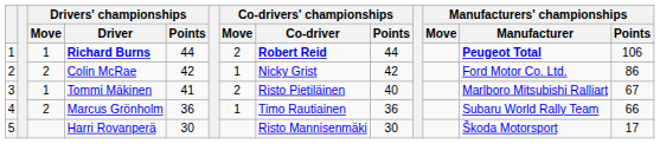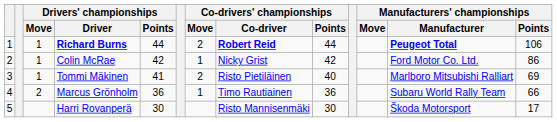 <table class="wikitable" style="font-size:85%;">
 <tr>
 <th rowspan="2"></th>
 <th rowspan="7" style="width:5px;"></th>
 <th colspan="3">Drivers' championships</th>
 <th rowspan="7" style="width:5px;"></th>
 <th colspan="3" nowrap>Co-drivers' championships</th>
 <th rowspan="7" style="width:5px;"></th>
 <th colspan="3" nowrap>Manufacturers' championships</th>
 </tr>
 <tr>
 <th>Move</th>
 <th>Driver</th>
 <th>Points</th>
 <th>Move</th>
 <th>Co-driver</th>
 <th>Points</th>
 <th>Move</th>
 <th>Manufacturer</th>
 <th>Points</th>
 </tr>
 <tr>
 <td align="center">1</td>
 <td align="center"> 1</td>
 <td> <strong><a href='#'>Richard Burns</a></strong></td>
 <td align="center">44</td>
 <td align="center"> 2</td>
 <td> <strong><a href='#'>Robert Reid</a></strong></td>
 <td align="center">44</td>
 <td align="center"></td>
 <td> <strong><a href='#'>Peugeot Total</a></strong></td>
 <td align="center">106</td>
 </tr>
 <tr>
 <td align="center">2</td>
-<td align="center"> 2</td>
+<td align="center"> 1</td>
 <td> <a href='#'>Colin McRae</a></td>
 <td align="center">42</td>
 <td align="center"> 1</td>
 <td> <a href='#'>Nicky Grist</a></td>
 <td align="center">42</td>
 <td align="center"></td>
 <td> <a href='#'>Ford Motor Co. Ltd.</a></td>
 <td align="center">86</td>
 </tr>
 <tr>
 <td align="center">3</td>
 <td align="center"> 1</td>
 <td> <a href='#'>Tommi Mäkinen</a></td>
 <td align="center">41</td>
 <td align="center"> 2</td>
 <td> <a href='#'>Risto Pietiläinen</a></td>
 <td align="center">40</td>
 <td align="center"></td>
 <td> <a href='#'>Marlboro Mitsubishi Ralliart</a></td>
-<td align="center">67</td>
+<td align="center">69</td>
 </tr>
 <tr>
 <td align="center">4</td>
 <td align="center"> 2</td>
 <td> <a href='#'>Marcus Grönholm</a></td>
 <td align="center">36</td>
 <td align="center"> 1</td>
 <td> <a href='#'>Timo Rautiainen</a></td>
 <td align="center">36</td>
 <td align="center"></td>
 <td> <a href='#'>Subaru World Rally Team</a></td>
 <td align="center">66</td>
 </tr>
 <tr>
 <td align="center">5</td>
 <td align="center"></td>
 <td> <a href='#'>Harri Rovanperä</a></td>
 <td align="center">30</td>
 <td align="center"></td>
 <td> <a href='#'>Risto Mannisenmäki</a></td>
 <td align="center">30</td>
 <td align="center"></td>
 <td> <a href='#'>Škoda Motorsport</a></td>
 <td align="center">17</td>
 </tr>
 </table>
